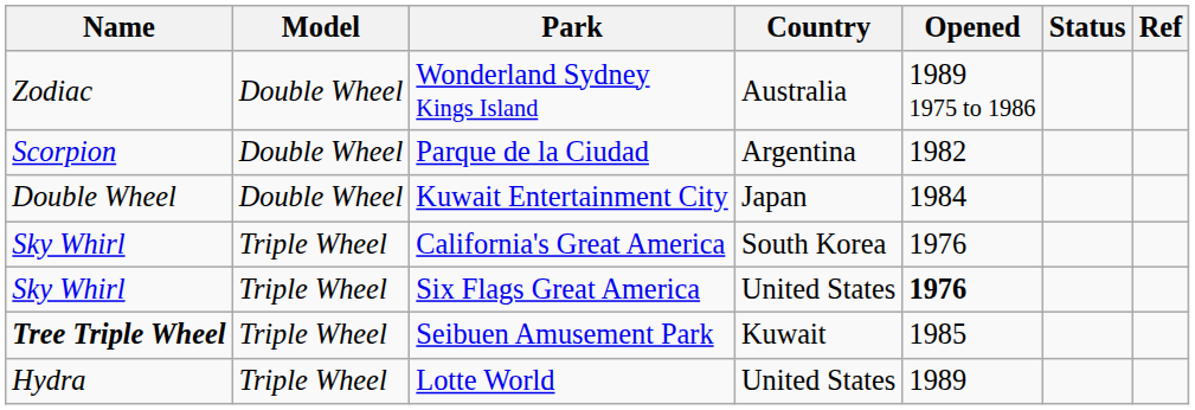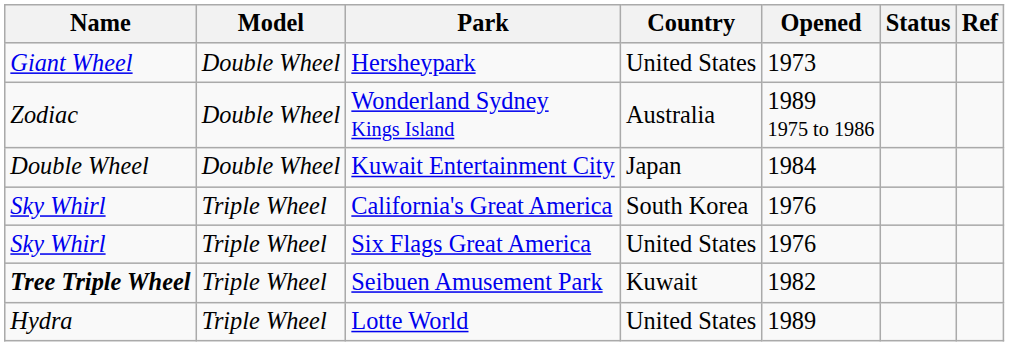 <table class= "wikitable sortable">
 <tr>
 <th>Name</th>
 <th>Model</th>
 <th>Park</th>
 <th>Country</th>
 <th>Opened</th>
 <th>Status</th>
 <th class="unsortable">Ref</th>
 </tr>
 <tr>
+<td><em><a href='#'>Giant Wheel</a></em></td>
+<td><em>Double Wheel</em></td>
+<td><a href='#'>Hersheypark</a></td>
+<td> United States</td>
+<td>1973</td>
+<td></td>
+<td><br></td>
+</tr>
+<tr>
 <td><em>Zodiac</em></td>
 <td><em>Double Wheel</em></td>
 <td><a href='#'>Wonderland Sydney</a><br><small><a href='#'>Kings Island</a></small></td>
 <td> Australia</td>
 <td>1989<br><small>1975 to 1986</small></td>
 <td></td>
 <td><br></td>
-</tr>
-<tr>
-<td><em><a href='#'>Scorpion</a></em></td>
-<td><em>Double Wheel</em></td>
-<td><a href='#'>Parque de la Ciudad</a></td>
-<td> Argentina</td>
-<td>1982</td>
-<td></td>
-<td></td>
 </tr>
 <tr>
 <td><em>Double Wheel</em></td>
 <td><em>Double Wheel</em></td>
 <td><a href='#'>Kuwait Entertainment City</a></td>
 <td> Japan</td>
 <td>1984</td>
 <td></td>
 <td></td>
 </tr>
 <tr>
 <td><em><a href='#'>Sky Whirl</a></em></td>
 <td><em>Triple Wheel</em></td>
 <td><a href='#'>California's Great America</a></td>
 <td> South Korea</td>
 <td>1976</td>
 <td></td>
 <td></td>
 </tr>
 <tr>
 <td><em><a href='#'>Sky Whirl</a></em></td>
 <td><em>Triple Wheel</em></td>
 <td><a href='#'>Six Flags Great America</a></td>
 <td> United States</td>
-<td><strong>1976</strong></td>
+<td>1976</td>
 <td></td>
 <td></td>
 </tr>
 <tr>
 <td><strong><em>Tree Triple Wheel</em></strong></td>
 <td><em>Triple Wheel</em></td>
 <td><a href='#'>Seibuen Amusement Park</a></td>
 <td> Kuwait</td>
-<td>1985</td>
+<td>1982</td>
 <td></td>
 <td></td>
 </tr>
 <tr>
 <td><em>Hydra</em></td>
 <td><em>Triple Wheel</em></td>
 <td><a href='#'>Lotte World</a></td>
 <td> United States</td>
 <td>1989</td>
 <td></td>
 <td></td>
 </tr>
 </table>
